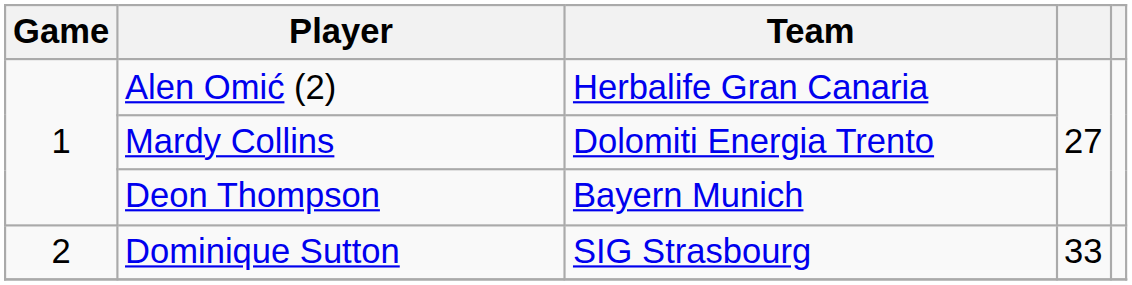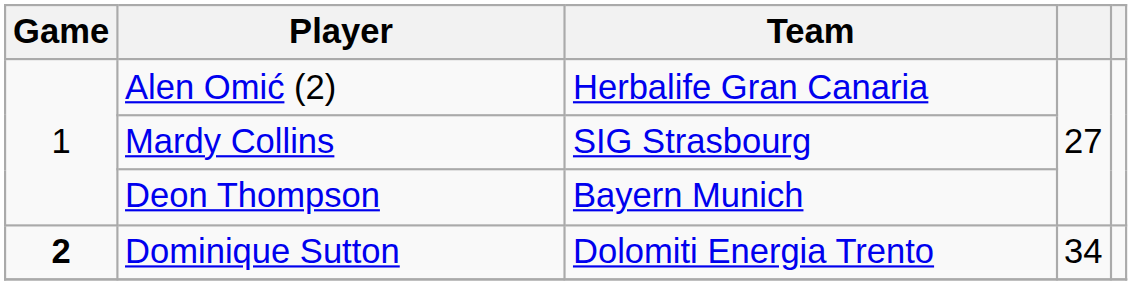 <table class="wikitable sortable" style="text-align: center;">
 <tr>
 <th>Game</th>
 <th style="width:200px;">Player</th>
 <th style="width:220px;">Team</th>
 <th><a href='#'></a></th>
 <th></th>
 </tr>
 <tr>
 <td rowspan=3>1</td>
 <td align="left"> <a href='#'>Alen Omić</a> (2)</td>
 <td align="left"> <a href='#'>Herbalife Gran Canaria</a></td>
 <td rowspan=3>27</td>
 <td rowspan=3></td>
 </tr>
 <tr>
 <td align="left"> <a href='#'>Mardy Collins</a></td>
-<td align="left"> <a href='#'>Dolomiti Energia Trento</a></td>
+<td align="left"> <a href='#'>SIG Strasbourg</a></td>
 </tr>
 <tr>
 <td align="left"> <a href='#'>Deon Thompson</a></td>
 <td align="left"> <a href='#'>Bayern Munich</a></td>
 </tr>
 <tr>
-<td>2</td>
+<td><strong>2</strong></td>
 <td align="left"> <a href='#'>Dominique Sutton</a></td>
-<td align="left"> <a href='#'>SIG Strasbourg</a></td>
-<td>33</td>
+<td align="left"> <a href='#'>Dolomiti Energia Trento</a></td>
+<td>34</td>
 <td></td>
 </tr>
 <tr>
 </tr>
 </table>
